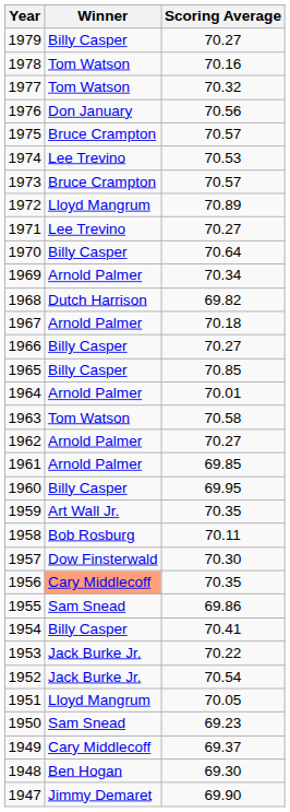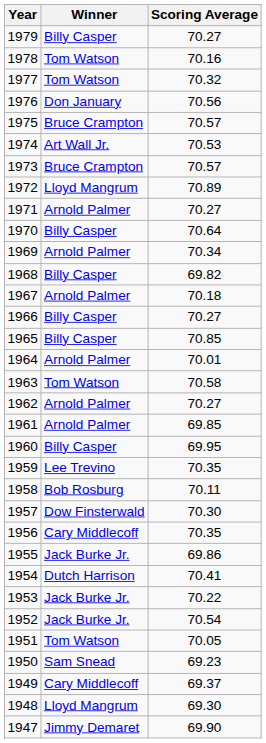 <table class="wikitable">
 <tr>
 <th>Year</th>
 <th>Winner</th>
 <th>Scoring Average</th>
 </tr>
 <tr>
 <td>1979</td>
 <td> <a href='#'>Billy Casper</a></td>
 <td align=center>70.27</td>
 </tr>
 <tr>
 <td>1978</td>
 <td> <a href='#'>Tom Watson</a></td>
 <td align=center>70.16</td>
 </tr>
 <tr>
 <td>1977</td>
 <td> <a href='#'>Tom Watson</a></td>
 <td align=center>70.32</td>
 </tr>
 <tr>
 <td>1976</td>
 <td> <a href='#'>Don January</a></td>
 <td align=center>70.56</td>
 </tr>
 <tr>
 <td>1975</td>
 <td> <a href='#'>Bruce Crampton</a></td>
 <td align=center>70.57</td>
 </tr>
 <tr>
 <td>1974</td>
-<td> <a href='#'>Lee Trevino</a></td>
+<td> <a href='#'>Art Wall Jr.</a></td>
 <td align=center>70.53</td>
 </tr>
 <tr>
 <td>1973</td>
 <td> <a href='#'>Bruce Crampton</a></td>
 <td align=center>70.57</td>
 </tr>
 <tr>
 <td>1972</td>
 <td> <a href='#'>Lloyd Mangrum</a></td>
 <td align=center>70.89</td>
 </tr>
 <tr>
 <td>1971</td>
-<td> <a href='#'>Lee Trevino</a></td>
+<td> <a href='#'>Arnold Palmer</a></td>
 <td align=center>70.27</td>
 </tr>
 <tr>
 <td>1970</td>
 <td> <a href='#'>Billy Casper</a></td>
 <td align=center>70.64</td>
 </tr>
 <tr>
 <td>1969</td>
 <td> <a href='#'>Arnold Palmer</a></td>
 <td align=center>70.34</td>
 </tr>
 <tr>
 <td>1968</td>
-<td> <a href='#'>Dutch Harrison</a></td>
+<td> <a href='#'>Billy Casper</a></td>
 <td align=center>69.82</td>
 </tr>
 <tr>
 <td>1967</td>
 <td> <a href='#'>Arnold Palmer</a></td>
 <td align=center>70.18</td>
 </tr>
 <tr>
 <td>1966</td>
 <td> <a href='#'>Billy Casper</a></td>
 <td align=center>70.27</td>
 </tr>
 <tr>
 <td>1965</td>
 <td> <a href='#'>Billy Casper</a></td>
 <td align=center>70.85</td>
 </tr>
 <tr>
 <td>1964</td>
 <td> <a href='#'>Arnold Palmer</a></td>
 <td align=center>70.01</td>
 </tr>
 <tr>
 <td>1963</td>
 <td> <a href='#'>Tom Watson</a></td>
 <td align=center>70.58</td>
 </tr>
 <tr>
 <td>1962</td>
 <td> <a href='#'>Arnold Palmer</a></td>
 <td align=center>70.27</td>
 </tr>
 <tr>
 <td>1961</td>
 <td> <a href='#'>Arnold Palmer</a></td>
 <td align=center>69.85</td>
 </tr>
 <tr>
 <td>1960</td>
 <td> <a href='#'>Billy Casper</a></td>
 <td align=center>69.95</td>
 </tr>
 <tr>
 <td>1959</td>
-<td> <a href='#'>Art Wall Jr.</a></td>
+<td> <a href='#'>Lee Trevino</a></td>
 <td align=center>70.35</td>
 </tr>
 <tr>
 <td>1958</td>
 <td> <a href='#'>Bob Rosburg</a></td>
 <td align=center>70.11</td>
 </tr>
 <tr>
 <td>1957</td>
 <td> <a href='#'>Dow Finsterwald</a></td>
 <td align=center>70.30</td>
 </tr>
 <tr>
 <td>1956</td>
-<td style="background: lightsalmon;"> <a href='#'>Cary Middlecoff</a></td>
+<td> <a href='#'>Cary Middlecoff</a></td>
 <td align=center>70.35</td>
 </tr>
 <tr>
 <td>1955</td>
-<td> <a href='#'>Sam Snead</a></td>
+<td> <a href='#'>Jack Burke Jr.</a></td>
 <td align=center>69.86</td>
 </tr>
 <tr>
 <td>1954</td>
-<td> <a href='#'>Billy Casper</a></td>
+<td> <a href='#'>Dutch Harrison</a></td>
 <td align=center>70.41</td>
 </tr>
 <tr>
 <td>1953</td>
 <td> <a href='#'>Jack Burke Jr.</a></td>
 <td align=center>70.22</td>
 </tr>
 <tr>
 <td>1952</td>
 <td> <a href='#'>Jack Burke Jr.</a></td>
 <td align=center>70.54</td>
 </tr>
 <tr>
 <td>1951</td>
-<td> <a href='#'>Lloyd Mangrum</a></td>
+<td> <a href='#'>Tom Watson</a></td>
 <td align=center>70.05</td>
 </tr>
 <tr>
 <td>1950</td>
 <td> <a href='#'>Sam Snead</a></td>
 <td align=center>69.23</td>
 </tr>
 <tr>
 <td>1949</td>
 <td> <a href='#'>Cary Middlecoff</a></td>
 <td align=center>69.37</td>
 </tr>
 <tr>
 <td>1948</td>
-<td> <a href='#'>Ben Hogan</a></td>
+<td> <a href='#'>Lloyd Mangrum</a></td>
 <td align=center>69.30</td>
 </tr>
 <tr>
 <td>1947</td>
 <td> <a href='#'>Jimmy Demaret</a></td>
 <td align=center>69.90</td>
 </tr>
 </table>
